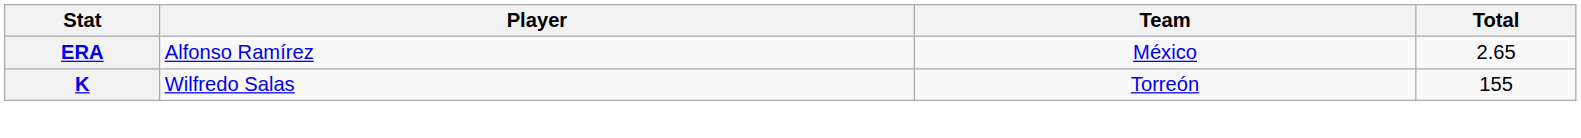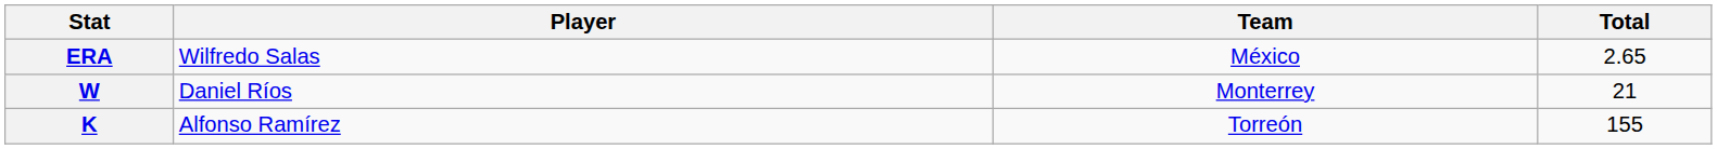 <table class="wikitable" style="text-align:center;">
 <tr>
 <th scope="col" width="3%">Stat</th>
 <th scope="col" width="15%">Player</th>
 <th scope="col" width="10%">Team</th>
 <th scope="col" width="3%">Total</th>
 </tr>
 <tr>
 <th scope="row" style="text-align:center;"><a href='#'>ERA</a></th>
-<td align=left> <a href='#'>Alfonso Ramírez</a></td>
+<td align=left> <a href='#'>Wilfredo Salas</a></td>
 <td><a href='#'>México</a></td>
 <td>2.65</td>
 </tr>
 <tr>
+<th scope="row" style="text-align:center;"><a href='#'>W</a></th>
+<td align=left> <a href='#'>Daniel Ríos</a></td>
+<td><a href='#'>Monterrey</a></td>
+<td>21</td>
+</tr>
+<tr>
 <th scope="row" style="text-align:center;"><a href='#'>K</a></th>
-<td align=left> <a href='#'>Wilfredo Salas</a></td>
+<td align=left> <a href='#'>Alfonso Ramírez</a></td>
 <td><a href='#'>Torreón</a></td>
 <td>155</td>
 </tr>
 </table>
